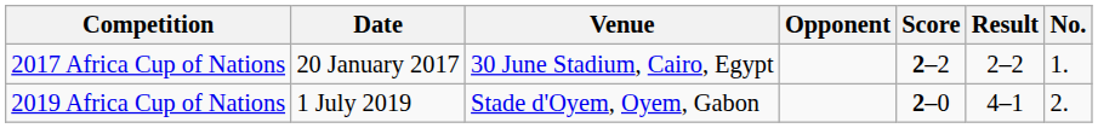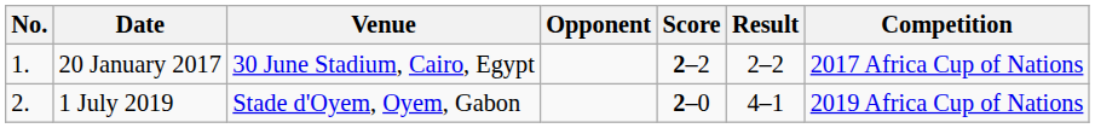 <table class="wikitable plainrowheaders sortable">
 <tr>
-<th>Competition</th>
+<th>No.</th>
 <th>Date</th>
 <th>Venue</th>
 <th>Opponent</th>
 <th>Score</th>
 <th>Result</th>
-<th>No.</th>
+<th>Competition</th>
 </tr>
 <tr>
-<td><a href='#'>2017 Africa Cup of Nations</a></td>
+<td>1.</td>
 <td>20 January 2017</td>
 <td><a href='#'>30 June Stadium</a>, <a href='#'>Cairo</a>, Egypt</td>
 <td></td>
 <td align=center><strong>2</strong>–2</td>
 <td align=center>2–2</td>
-<td>1.</td>
+<td><a href='#'>2017 Africa Cup of Nations</a></td>
 </tr>
 <tr>
-<td><a href='#'>2019 Africa Cup of Nations</a></td>
+<td>2.</td>
 <td>1 July 2019</td>
 <td><a href='#'>Stade d'Oyem</a>, <a href='#'>Oyem</a>, Gabon</td>
 <td></td>
 <td align=center><strong>2</strong>–0</td>
 <td align=center>4–1</td>
-<td>2.</td>
+<td><a href='#'>2019 Africa Cup of Nations</a></td>
 </tr>
 </table>
